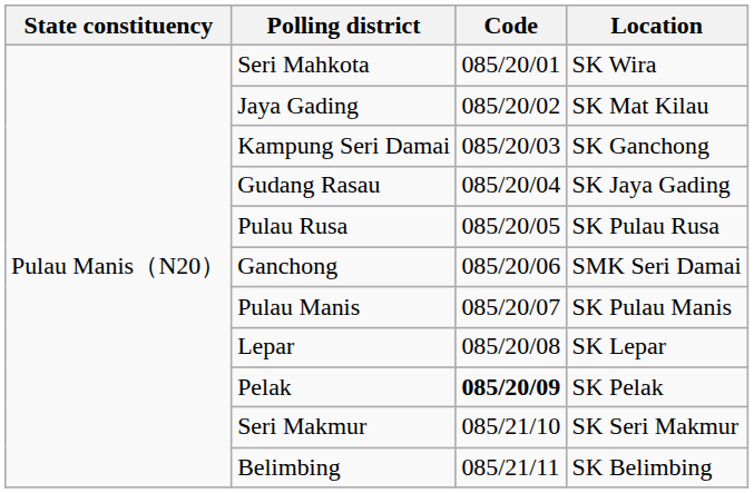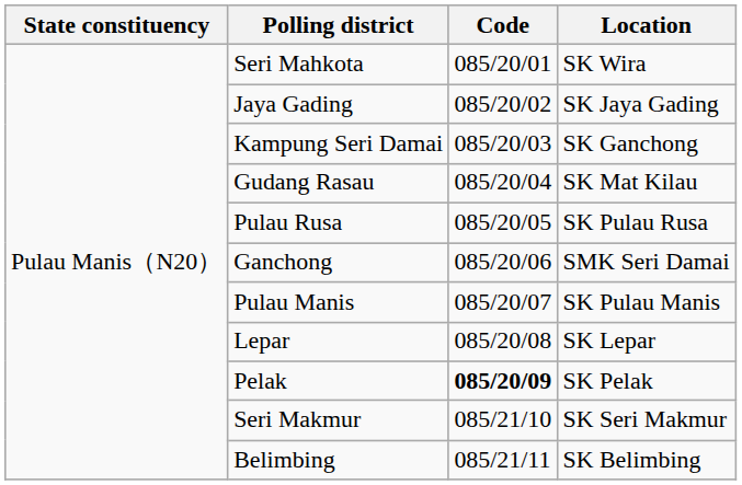 <table class="wikitable sortable mw-collapsible" style="white-space:nowrap;font-size:85%">
 <tr>
 <th>State constituency</th>
 <th>Polling district</th>
 <th>Code</th>
 <th>Location</th>
 </tr>
 <tr>
 <td rowspan="11">Pulau Manis（N20）</td>
 <td>Seri Mahkota</td>
 <td>085/20/01</td>
 <td>SK Wira</td>
 </tr>
 <tr>
 <td>Jaya Gading</td>
 <td>085/20/02</td>
-<td>SK Mat Kilau</td>
+<td>SK Jaya Gading</td>
 </tr>
 <tr>
 <td>Kampung Seri Damai</td>
 <td>085/20/03</td>
 <td>SK Ganchong</td>
 </tr>
 <tr>
 <td>Gudang Rasau</td>
 <td>085/20/04</td>
-<td>SK Jaya Gading</td>
+<td>SK Mat Kilau</td>
 </tr>
 <tr>
 <td>Pulau Rusa</td>
 <td>085/20/05</td>
 <td>SK Pulau Rusa</td>
 </tr>
 <tr>
 <td>Ganchong</td>
 <td>085/20/06</td>
 <td>SMK Seri Damai</td>
 </tr>
 <tr>
 <td>Pulau Manis</td>
 <td>085/20/07</td>
 <td>SK Pulau Manis</td>
 </tr>
 <tr>
 <td>Lepar</td>
 <td>085/20/08</td>
 <td>SK Lepar</td>
 </tr>
 <tr>
 <td>Pelak</td>
 <td><strong>085/20/09</strong></td>
 <td>SK Pelak</td>
 </tr>
 <tr>
 <td>Seri Makmur</td>
 <td>085/21/10</td>
 <td>SK Seri Makmur</td>
 </tr>
 <tr>
 <td>Belimbing</td>
 <td>085/21/11</td>
 <td>SK Belimbing</td>
 </tr>
 </table>
